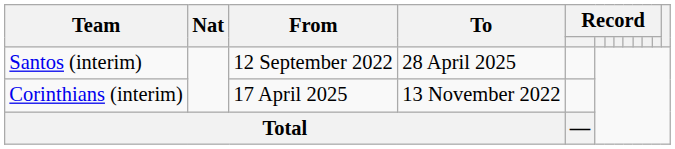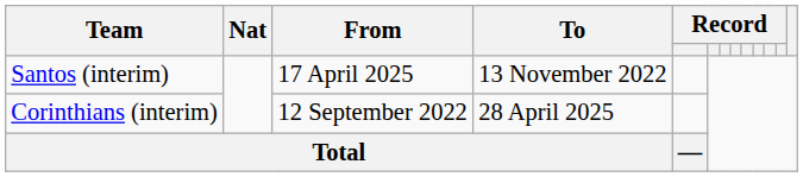 <table class="wikitable" style="text-align: center">
 <tr>
 <th rowspan="2">Team</th>
 <th rowspan="2">Nat</th>
 <th rowspan="2">From</th>
 <th rowspan="2">To</th>
 <th colspan="8">Record</th>
 <th rowspan=2></th>
 </tr>
 <tr>
 <th></th>
 <th></th>
 <th></th>
 <th></th>
 <th></th>
 <th></th>
 <th></th>
 <th></th>
 </tr>
 <tr>
 <td align=left><a href='#'>Santos</a> (interim)</td>
 <td rowspan="2"></td>
-<td align=left>12 September 2022</td>
-<td align=left>28 April 2025<br></td>
+<td align=left>17 April 2025</td>
+<td align=left>13 November 2022<br></td>
 <td></td>
 </tr>
 <tr>
 <td align=left><a href='#'>Corinthians</a> (interim)</td>
-<td align=left>17 April 2025</td>
-<td align=left>13 November 2022<br></td>
+<td align=left>12 September 2022</td>
+<td align=left>28 April 2025<br></td>
 <td></td>
 </tr>
 <tr>
 <th colspan="4">Total<br></th>
 <th>—</th>
 </tr>
 </table>
